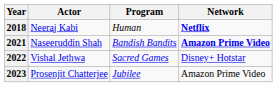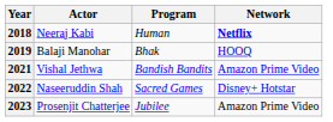 <table class="wikitable plainrowheaders">
 <tr>
 <th>Year</th>
 <th>Actor</th>
 <th>Program</th>
 <th>Network</th>
 </tr>
 <tr>
 <th scope="row">2018</th>
 <td><a href='#'>Neeraj Kabi</a></td>
 <td><em>Human</em></td>
 <td><strong><a href='#'>Netflix</a></strong></td>
 </tr>
 <tr>
+<th scope="row">2019</th>
+<td>Balaji Manohar</td>
+<td><em>Bhak</em></td>
+<td><a href='#'>HOOQ</a></td>
+</tr>
+<tr>
 <th scope="row">2021</th>
-<td><a href='#'>Naseeruddin Shah</a></td>
+<td><a href='#'>Vishal Jethwa</a></td>
 <td><em><a href='#'>Bandish Bandits</a></em></td>
-<td><strong><a href='#'>Amazon Prime Video</a></strong></td>
+<td><a href='#'>Amazon Prime Video</a></td>
 </tr>
 <tr>
 <th scope="row">2022</th>
-<td><a href='#'>Vishal Jethwa</a></td>
+<td><a href='#'>Naseeruddin Shah</a></td>
 <td><em><a href='#'>Sacred Games</a></em></td>
 <td><a href='#'>Disney+ Hotstar</a></td>
 </tr>
 <tr>
 <th scope="row">2023</th>
 <td><a href='#'>Prosenjit Chatterjee</a></td>
 <td><em><a href='#'>Jubilee</a></em></td>
 <td>Amazon Prime Video</td>
 </tr>
 </table>
